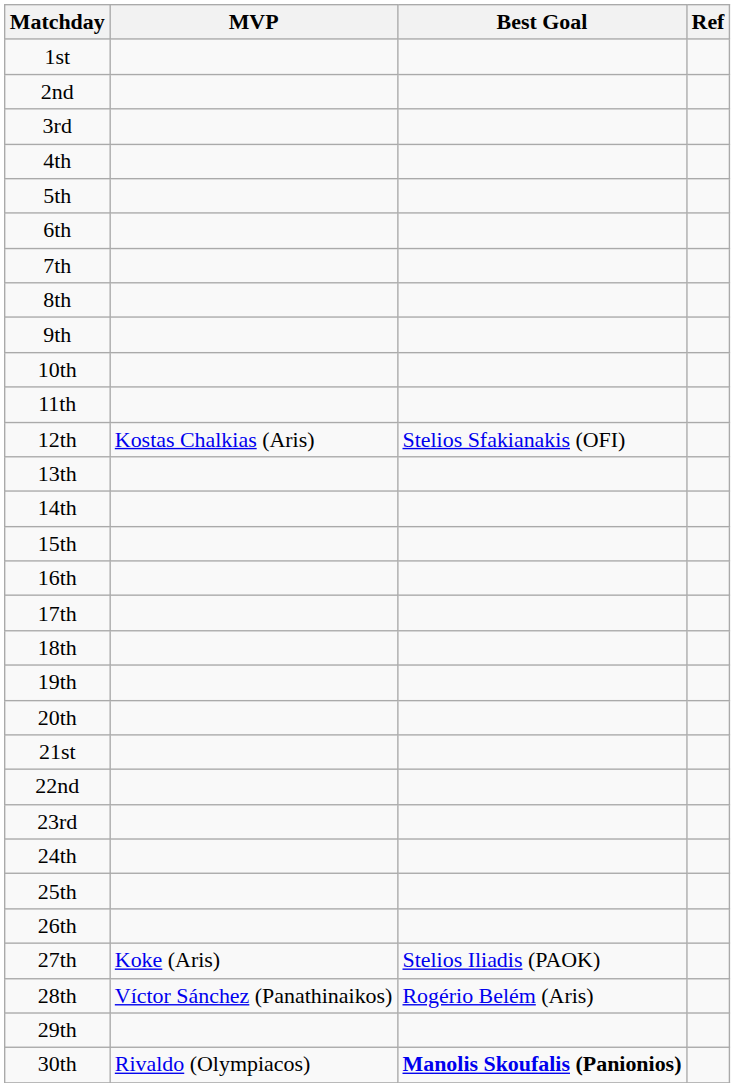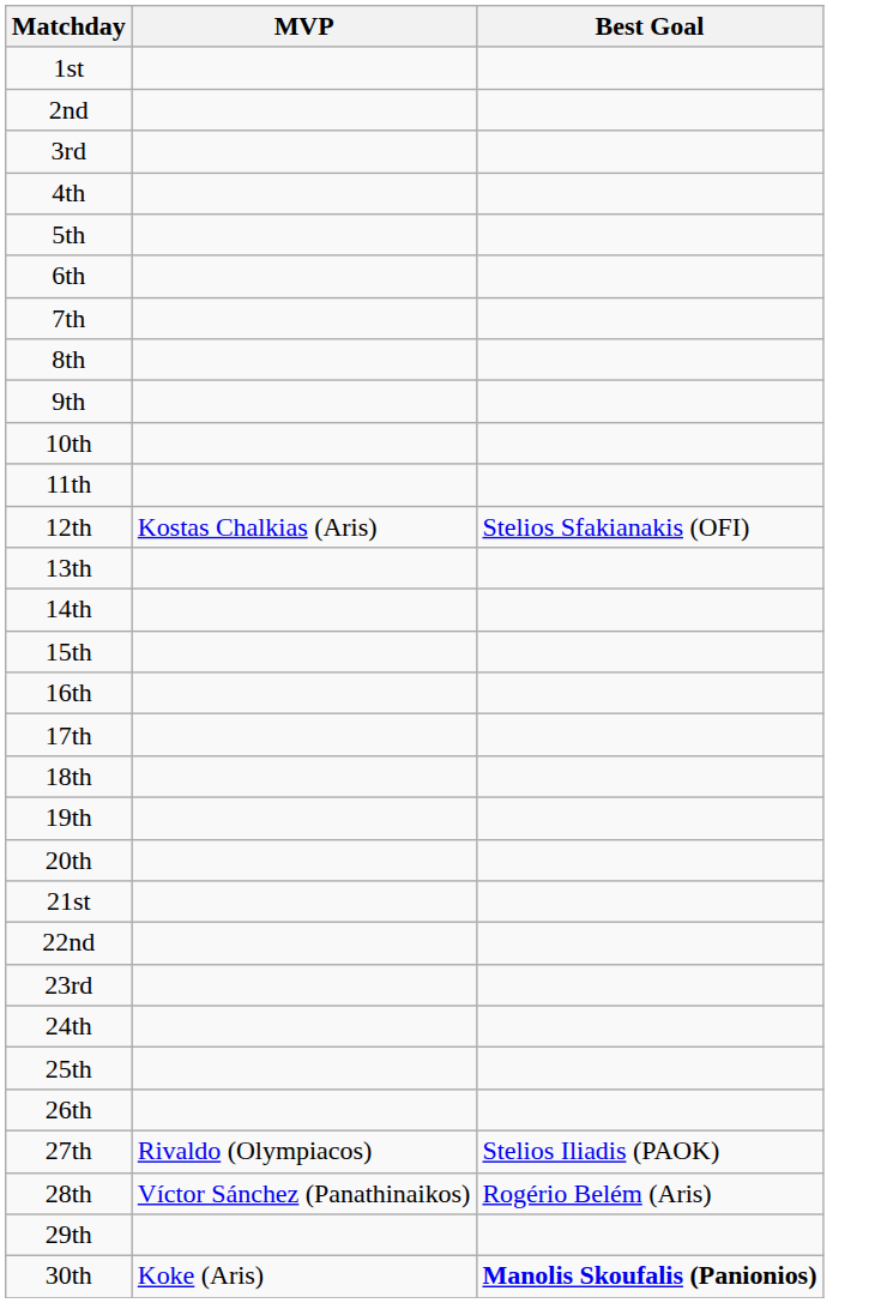 <table class="wikitable">
 <tr>
 <th>Matchday</th>
 <th>MVP</th>
 <th>Best Goal</th>
-<th>Ref</th>
 </tr>
 <tr>
 <td align="center">1st</td>
 <td></td>
 <td></td>
-<td align="center"></td>
 </tr>
 <tr>
 <td align="center">2nd</td>
 <td></td>
 <td></td>
-<td align="center"></td>
 </tr>
 <tr>
 <td align="center">3rd</td>
 <td></td>
 <td></td>
-<td align="center"></td>
 </tr>
 <tr>
 <td align="center">4th</td>
 <td></td>
 <td></td>
-<td align="center"></td>
 </tr>
 <tr>
 <td align="center">5th</td>
 <td></td>
 <td></td>
-<td align="center"></td>
 </tr>
 <tr>
 <td align="center">6th</td>
 <td></td>
 <td></td>
-<td align="center"></td>
 </tr>
 <tr>
 <td align="center">7th</td>
 <td></td>
 <td></td>
-<td align="center"></td>
 </tr>
 <tr>
 <td align="center">8th</td>
 <td></td>
 <td></td>
-<td align="center"></td>
 </tr>
 <tr>
 <td align="center">9th</td>
 <td></td>
 <td></td>
-<td align="center"></td>
 </tr>
 <tr>
 <td align="center">10th</td>
 <td></td>
 <td></td>
-<td align="center"></td>
 </tr>
 <tr>
 <td align="center">11th</td>
 <td></td>
 <td></td>
-<td align="center"></td>
 </tr>
 <tr>
 <td align="center">12th</td>
 <td> <a href='#'>Kostas Chalkias</a> (Aris)</td>
 <td> <a href='#'>Stelios Sfakianakis</a> (OFI)</td>
-<td align="center"></td>
 </tr>
 <tr>
 <td align="center">13th</td>
 <td></td>
 <td></td>
-<td align="center"></td>
 </tr>
 <tr>
 <td align="center">14th</td>
 <td></td>
 <td></td>
-<td align="center"></td>
 </tr>
 <tr>
 <td align="center">15th</td>
 <td></td>
 <td></td>
-<td align="center"></td>
 </tr>
 <tr>
 <td align="center">16th</td>
 <td></td>
 <td></td>
-<td align="center"></td>
 </tr>
 <tr>
 <td align="center">17th</td>
 <td></td>
 <td></td>
-<td align="center"></td>
 </tr>
 <tr>
 <td align="center">18th</td>
 <td></td>
 <td></td>
-<td align="center"></td>
 </tr>
 <tr>
 <td align="center">19th</td>
 <td></td>
 <td></td>
-<td align="center"></td>
 </tr>
 <tr>
 <td align="center">20th</td>
 <td></td>
 <td></td>
-<td align="center"></td>
 </tr>
 <tr>
 <td align="center">21st</td>
 <td></td>
 <td></td>
-<td align="center"></td>
 </tr>
 <tr>
 <td align="center">22nd</td>
 <td></td>
 <td></td>
-<td align="center"></td>
 </tr>
 <tr>
 <td align="center">23rd</td>
 <td></td>
 <td></td>
-<td align="center"></td>
 </tr>
 <tr>
 <td align="center">24th</td>
 <td></td>
 <td></td>
-<td align="center"></td>
 </tr>
 <tr>
 <td align="center">25th</td>
 <td></td>
 <td></td>
-<td align="center"></td>
 </tr>
 <tr>
 <td align="center">26th</td>
 <td></td>
 <td></td>
-<td align="center"></td>
 </tr>
 <tr>
 <td align="center">27th</td>
-<td> <a href='#'>Koke</a> (Aris)</td>
+<td> <a href='#'>Rivaldo</a> (Olympiacos)</td>
 <td> <a href='#'>Stelios Iliadis</a> (PAOK)</td>
-<td align="center"></td>
 </tr>
 <tr>
 <td align="center">28th</td>
 <td> <a href='#'>Víctor Sánchez</a> (Panathinaikos)</td>
 <td> <a href='#'>Rogério Belém</a> (Aris)</td>
-<td align="center"></td>
 </tr>
 <tr>
 <td align="center">29th</td>
 <td></td>
 <td></td>
-<td align="center"></td>
 </tr>
 <tr>
 <td align="center">30th</td>
-<td> <a href='#'>Rivaldo</a> (Olympiacos)</td>
+<td> <a href='#'>Koke</a> (Aris)</td>
 <td><strong> <a href='#'>Manolis Skoufalis</a> (Panionios)</strong></td>
-<td align="center"></td>
 </tr>
 </table>
